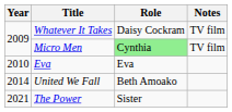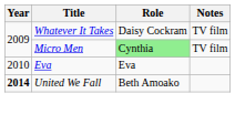 <table class="wikitable sortable">
 <tr>
 <th>Year</th>
 <th>Title</th>
 <th>Role</th>
 <th class="unsortable">Notes</th>
 </tr>
 <tr>
 <td rowspan=2>2009</td>
 <td><em><a href='#'>Whatever It Takes</a></em></td>
 <td>Daisy Cockram</td>
 <td>TV film</td>
 </tr>
 <tr>
 <td><em><a href='#'>Micro Men</a></em></td>
 <td style="background: lightgreen;">Cynthia</td>
 <td>TV film</td>
 </tr>
 <tr>
 <td>2010</td>
 <td><em><a href='#'>Eva</a></em></td>
 <td>Eva</td>
 <td></td>
 </tr>
 <tr>
-<td>2014</td>
+<td><strong>2014</strong></td>
 <td><em>United We Fall</em></td>
 <td>Beth Amoako</td>
 <td></td>
 </tr>
-<tr>
-<td>2021</td>
-<td><em><a href='#'>The Power</a></em></td>
-<td>Sister</td>
-<td></td>
-</tr>
 </table>
